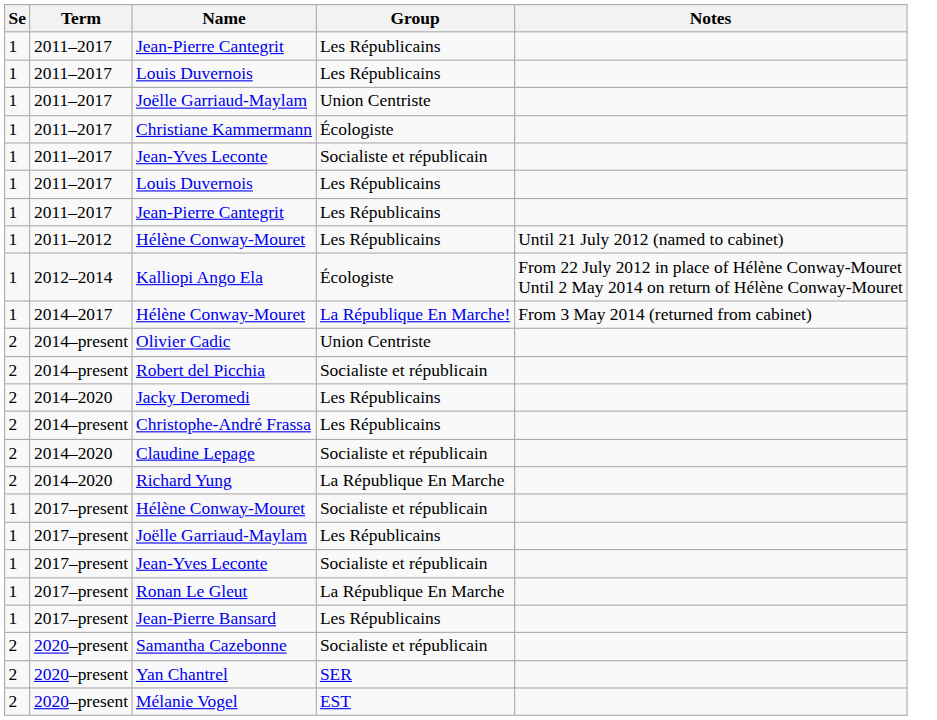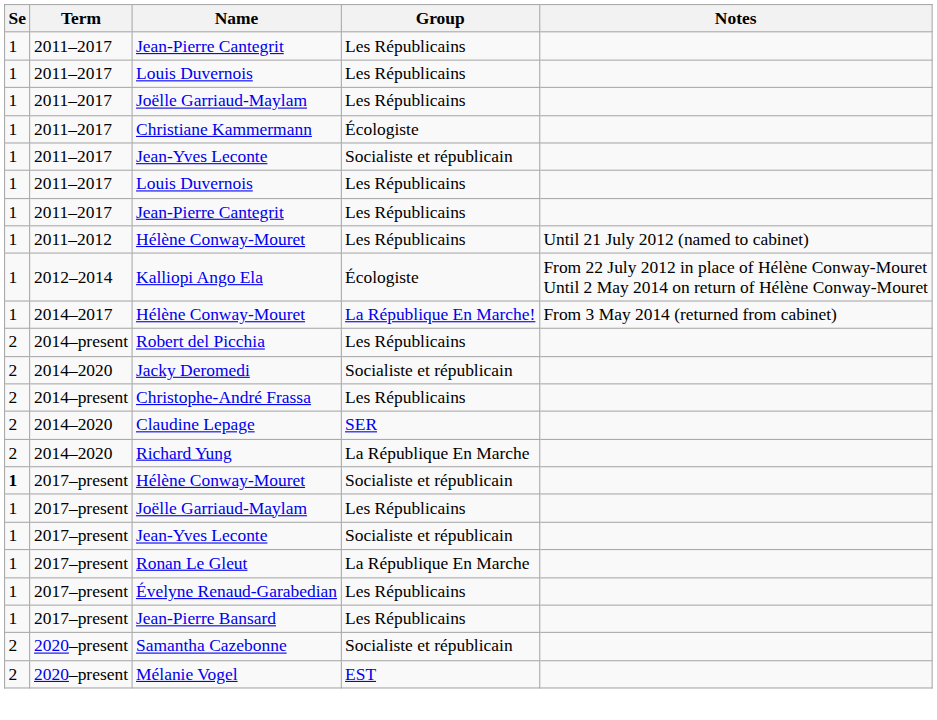 <table class="wikitable sortable">
 <tr>
 <th>Se</th>
 <th>Term</th>
 <th>Name</th>
 <th>Group</th>
 <th>Notes</th>
 </tr>
 <tr>
 <td>1</td>
 <td>2011–2017</td>
 <td><a href='#'>Jean-Pierre Cantegrit</a></td>
 <td>Les Républicains</td>
 <td></td>
 </tr>
 <tr>
 <td>1</td>
 <td>2011–2017</td>
 <td><a href='#'>Louis Duvernois</a></td>
 <td>Les Républicains</td>
 <td></td>
 </tr>
 <tr>
 <td>1</td>
 <td>2011–2017</td>
 <td><a href='#'>Joëlle Garriaud-Maylam</a></td>
-<td>Union Centriste</td>
+<td>Les Républicains</td>
 <td></td>
 </tr>
 <tr>
 <td>1</td>
 <td>2011–2017</td>
 <td><a href='#'>Christiane Kammermann</a></td>
 <td>Écologiste</td>
 <td></td>
 </tr>
 <tr>
 <td>1</td>
 <td>2011–2017</td>
 <td><a href='#'>Jean-Yves Leconte</a></td>
 <td>Socialiste et républicain</td>
 <td></td>
 </tr>
 <tr>
 <td>1</td>
 <td>2011–2017</td>
 <td><a href='#'>Louis Duvernois</a></td>
 <td>Les Républicains</td>
 <td></td>
 </tr>
 <tr>
 <td>1</td>
 <td>2011–2017</td>
 <td><a href='#'>Jean-Pierre Cantegrit</a></td>
 <td>Les Républicains</td>
 <td></td>
 </tr>
 <tr>
 <td>1</td>
 <td>2011–2012</td>
 <td><a href='#'>Hélène Conway-Mouret</a></td>
 <td>Les Républicains</td>
 <td>Until 21 July 2012 (named to cabinet)</td>
 </tr>
 <tr>
 <td>1</td>
 <td>2012–2014</td>
 <td><a href='#'>Kalliopi Ango Ela</a></td>
 <td>Écologiste</td>
 <td>From 22 July 2012 in place of Hélène Conway-Mouret<br>Until 2 May 2014 on return of Hélène Conway-Mouret</td>
 </tr>
 <tr>
 <td>1</td>
 <td>2014–2017</td>
 <td><a href='#'>Hélène Conway-Mouret</a></td>
 <td><a href='#'>La République En Marche!</a></td>
 <td>From 3 May 2014 (returned from cabinet)</td>
 </tr>
 <tr>
 <td>2</td>
 <td>2014–present</td>
-<td><a href='#'>Olivier Cadic</a></td>
-<td>Union Centriste</td>
-<td></td>
-</tr>
-<tr>
-<td>2</td>
-<td>2014–present</td>
 <td><a href='#'>Robert del Picchia</a></td>
-<td>Socialiste et républicain</td>
+<td>Les Républicains</td>
 <td></td>
 </tr>
 <tr>
 <td>2</td>
 <td>2014–2020</td>
 <td><a href='#'>Jacky Deromedi</a></td>
-<td>Les Républicains</td>
+<td>Socialiste et républicain</td>
 <td></td>
 </tr>
 <tr>
 <td>2</td>
 <td>2014–present</td>
 <td><a href='#'>Christophe-André Frassa</a></td>
 <td>Les Républicains</td>
 <td></td>
 </tr>
 <tr>
 <td>2</td>
 <td>2014–2020</td>
 <td><a href='#'>Claudine Lepage</a></td>
-<td>Socialiste et républicain</td>
+<td><a href='#'>SER</a></td>
 <td></td>
 </tr>
 <tr>
 <td>2</td>
 <td>2014–2020</td>
 <td><a href='#'>Richard Yung</a></td>
 <td>La République En Marche</td>
 <td></td>
 </tr>
 <tr>
-<td>1</td>
+<td><strong>1</strong></td>
 <td>2017–present</td>
 <td><a href='#'>Hélène Conway-Mouret</a></td>
 <td>Socialiste et républicain</td>
 <td></td>
 </tr>
 <tr>
 <td>1</td>
 <td>2017–present</td>
 <td><a href='#'>Joëlle Garriaud-Maylam</a></td>
 <td>Les Républicains</td>
 <td></td>
 </tr>
 <tr>
 <td>1</td>
 <td>2017–present</td>
 <td><a href='#'>Jean-Yves Leconte</a></td>
 <td>Socialiste et républicain</td>
 <td></td>
 </tr>
 <tr>
 <td>1</td>
 <td>2017–present</td>
 <td><a href='#'>Ronan Le Gleut</a></td>
 <td>La République En Marche</td>
 <td></td>
 </tr>
 <tr>
 <td>1</td>
 <td>2017–present</td>
+<td><a href='#'>Évelyne Renaud-Garabedian</a></td>
+<td>Les Républicains</td>
+<td></td>
+</tr>
+<tr>
+<td>1</td>
+<td>2017–present</td>
 <td><a href='#'>Jean-Pierre Bansard</a></td>
 <td>Les Républicains</td>
 <td></td>
 </tr>
 <tr>
 <td>2</td>
 <td><a href='#'>2020</a>–present</td>
 <td><a href='#'>Samantha Cazebonne</a></td>
 <td>Socialiste et républicain</td>
 <td></td>
 </tr>
 <tr>
 <td>2</td>
 <td><a href='#'>2020</a>–present</td>
-<td><a href='#'>Yan Chantrel</a></td>
-<td><a href='#'>SER</a></td>
-<td></td>
-</tr>
-<tr>
-<td>2</td>
-<td><a href='#'>2020</a>–present</td>
 <td><a href='#'>Mélanie Vogel</a></td>
 <td><a href='#'>EST</a></td>
 <td></td>
 </tr>
 </table>
